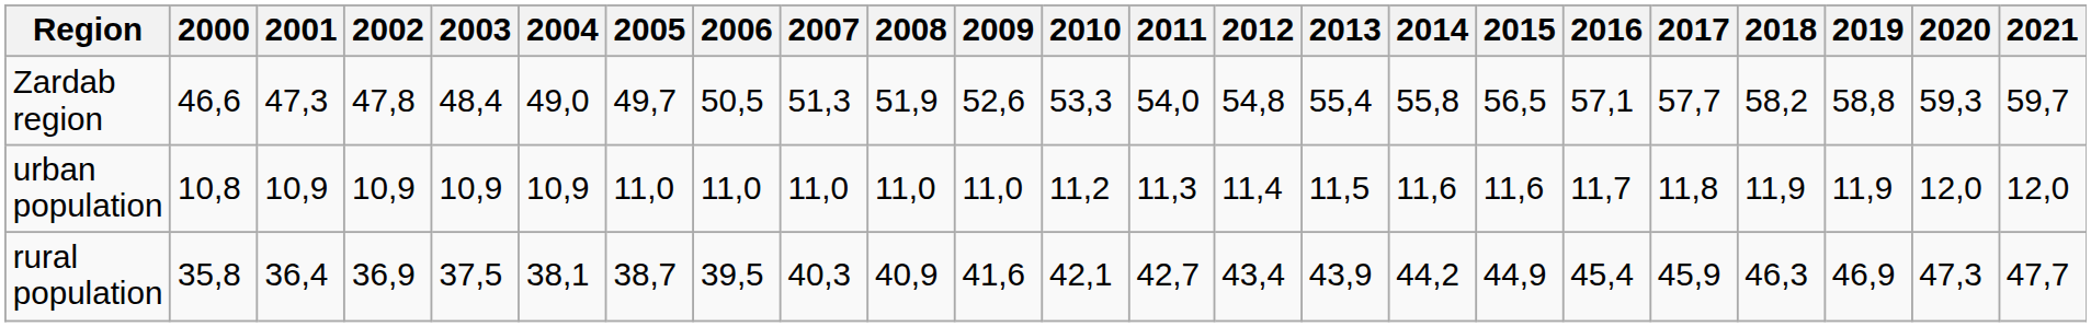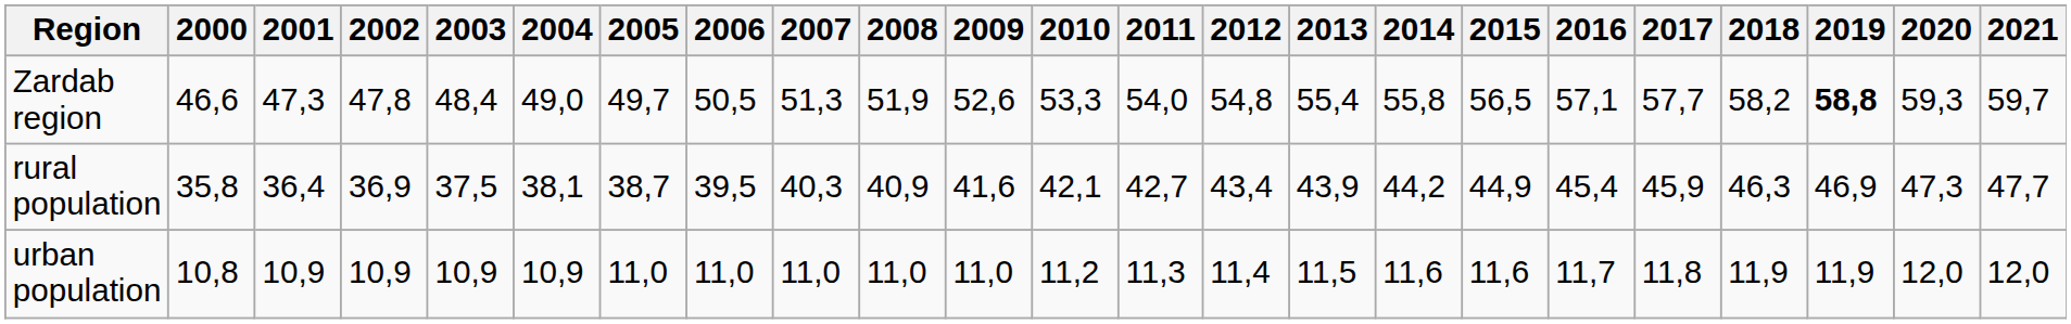 <table class="wikitable">
 <tr>
 <th>Region</th>
 <th>2000</th>
 <th>2001</th>
 <th>2002</th>
 <th>2003</th>
 <th>2004</th>
 <th>2005</th>
 <th>2006</th>
 <th>2007</th>
 <th>2008</th>
 <th>2009</th>
 <th>2010</th>
 <th>2011</th>
 <th>2012</th>
 <th>2013</th>
 <th>2014</th>
 <th>2015</th>
 <th>2016</th>
 <th>2017</th>
 <th>2018</th>
 <th>2019</th>
 <th>2020</th>
 <th>2021</th>
 </tr>
 <tr>
 <td>Zardab  region</td>
 <td>46,6</td>
 <td>47,3</td>
 <td>47,8</td>
 <td>48,4</td>
 <td>49,0</td>
 <td>49,7</td>
 <td>50,5</td>
 <td>51,3</td>
 <td>51,9</td>
 <td>52,6</td>
 <td>53,3</td>
 <td>54,0</td>
 <td>54,8</td>
 <td>55,4</td>
 <td>55,8</td>
 <td>56,5</td>
 <td>57,1</td>
 <td>57,7</td>
 <td>58,2</td>
-<td>58,8</td>
+<td><strong>58,8</strong></td>
 <td>59,3</td>
 <td>59,7</td>
+</tr>
+<tr>
+<td>rural  population</td>
+<td>35,8</td>
+<td>36,4</td>
+<td>36,9</td>
+<td>37,5</td>
+<td>38,1</td>
+<td>38,7</td>
+<td>39,5</td>
+<td>40,3</td>
+<td>40,9</td>
+<td>41,6</td>
+<td>42,1</td>
+<td>42,7</td>
+<td>43,4</td>
+<td>43,9</td>
+<td>44,2</td>
+<td>44,9</td>
+<td>45,4</td>
+<td>45,9</td>
+<td>46,3</td>
+<td>46,9</td>
+<td>47,3</td>
+<td>47,7</td>
 </tr>
 <tr>
 <td>urban  population</td>
 <td>10,8</td>
 <td>10,9</td>
 <td>10,9</td>
 <td>10,9</td>
 <td>10,9</td>
 <td>11,0</td>
 <td>11,0</td>
 <td>11,0</td>
 <td>11,0</td>
 <td>11,0</td>
 <td>11,2</td>
 <td>11,3</td>
 <td>11,4</td>
 <td>11,5</td>
 <td>11,6</td>
 <td>11,6</td>
 <td>11,7</td>
 <td>11,8</td>
 <td>11,9</td>
 <td>11,9</td>
 <td>12,0</td>
 <td>12,0</td>
 </tr>
-<tr>
-<td>rural  population</td>
-<td>35,8</td>
-<td>36,4</td>
-<td>36,9</td>
-<td>37,5</td>
-<td>38,1</td>
-<td>38,7</td>
-<td>39,5</td>
-<td>40,3</td>
-<td>40,9</td>
-<td>41,6</td>
-<td>42,1</td>
-<td>42,7</td>
-<td>43,4</td>
-<td>43,9</td>
-<td>44,2</td>
-<td>44,9</td>
-<td>45,4</td>
-<td>45,9</td>
-<td>46,3</td>
-<td>46,9</td>
-<td>47,3</td>
-<td>47,7</td>
-</tr>
 </table>
